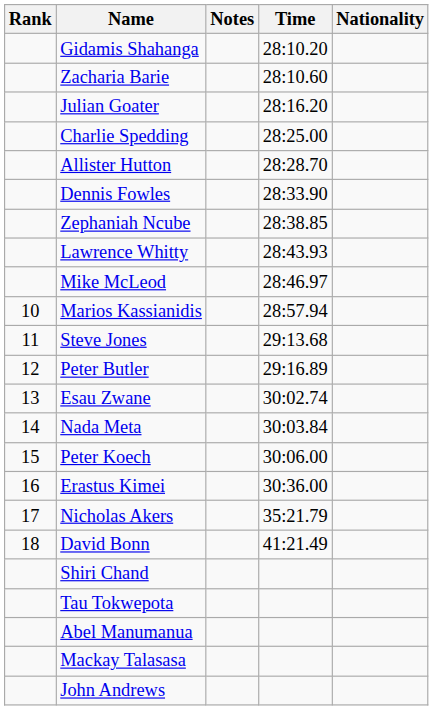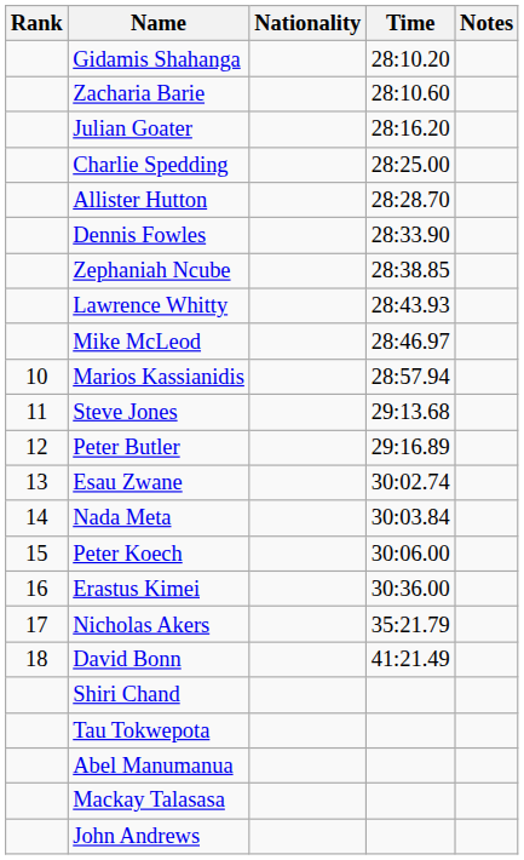 <table class="wikitable sortable" style=" text-align:center">
 <tr>
 <th>Rank</th>
 <th>Name</th>
+<th>Nationality</th>
+<th>Time</th>
 <th>Notes</th>
-<th>Time</th>
-<th>Nationality</th>
 </tr>
 <tr>
 <td></td>
 <td align=left><a href='#'>Gidamis Shahanga</a></td>
+<td align=left></td>
+<td>28:10.20</td>
 <td></td>
-<td>28:10.20</td>
-<td align=left></td>
 </tr>
 <tr>
 <td></td>
 <td align=left><a href='#'>Zacharia Barie</a></td>
+<td align=left></td>
+<td>28:10.60</td>
 <td></td>
-<td>28:10.60</td>
-<td align=left></td>
 </tr>
 <tr>
 <td></td>
 <td align=left><a href='#'>Julian Goater</a></td>
+<td align=left></td>
+<td>28:16.20</td>
 <td></td>
-<td>28:16.20</td>
-<td align=left></td>
 </tr>
 <tr>
 <td></td>
 <td align=left><a href='#'>Charlie Spedding</a></td>
+<td align=left></td>
+<td>28:25.00</td>
 <td></td>
-<td>28:25.00</td>
-<td align=left></td>
 </tr>
 <tr>
 <td></td>
 <td align=left><a href='#'>Allister Hutton</a></td>
+<td align=left></td>
+<td>28:28.70</td>
 <td></td>
-<td>28:28.70</td>
-<td align=left></td>
 </tr>
 <tr>
 <td></td>
 <td align=left><a href='#'>Dennis Fowles</a></td>
+<td align=left></td>
+<td>28:33.90</td>
 <td></td>
-<td>28:33.90</td>
-<td align=left></td>
 </tr>
 <tr>
 <td></td>
 <td align=left><a href='#'>Zephaniah Ncube</a></td>
+<td align=left></td>
+<td>28:38.85</td>
 <td></td>
-<td>28:38.85</td>
-<td align=left></td>
 </tr>
 <tr>
 <td></td>
 <td align=left><a href='#'>Lawrence Whitty</a></td>
+<td align=left></td>
+<td>28:43.93</td>
 <td></td>
-<td>28:43.93</td>
-<td align=left></td>
 </tr>
 <tr>
 <td></td>
 <td align=left><a href='#'>Mike McLeod</a></td>
+<td align=left></td>
+<td>28:46.97</td>
 <td></td>
-<td>28:46.97</td>
-<td align=left></td>
 </tr>
 <tr>
 <td>10</td>
 <td align=left><a href='#'>Marios Kassianidis</a></td>
+<td align=left></td>
+<td>28:57.94</td>
 <td></td>
-<td>28:57.94</td>
-<td align=left></td>
 </tr>
 <tr>
 <td>11</td>
 <td align=left><a href='#'>Steve Jones</a></td>
+<td align=left></td>
+<td>29:13.68</td>
 <td></td>
-<td>29:13.68</td>
-<td align=left></td>
 </tr>
 <tr>
 <td>12</td>
 <td align=left><a href='#'>Peter Butler</a></td>
+<td align=left></td>
+<td>29:16.89</td>
 <td></td>
-<td>29:16.89</td>
-<td align=left></td>
 </tr>
 <tr>
 <td>13</td>
 <td align=left><a href='#'>Esau Zwane</a></td>
+<td align=left></td>
+<td>30:02.74</td>
 <td></td>
-<td>30:02.74</td>
-<td align=left></td>
 </tr>
 <tr>
 <td>14</td>
 <td align=left><a href='#'>Nada Meta</a></td>
+<td align=left></td>
+<td>30:03.84</td>
 <td></td>
-<td>30:03.84</td>
-<td align=left></td>
 </tr>
 <tr>
 <td>15</td>
 <td align=left><a href='#'>Peter Koech</a></td>
+<td align=left></td>
+<td>30:06.00</td>
 <td></td>
-<td>30:06.00</td>
-<td align=left></td>
 </tr>
 <tr>
 <td>16</td>
 <td align=left><a href='#'>Erastus Kimei</a></td>
+<td align=left></td>
+<td>30:36.00</td>
 <td></td>
-<td>30:36.00</td>
-<td align=left></td>
 </tr>
 <tr>
 <td>17</td>
 <td align=left><a href='#'>Nicholas Akers</a></td>
+<td align=left></td>
+<td>35:21.79</td>
 <td></td>
-<td>35:21.79</td>
-<td align=left></td>
 </tr>
 <tr>
 <td>18</td>
 <td align=left><a href='#'>David Bonn</a></td>
+<td align=left></td>
+<td>41:21.49</td>
 <td></td>
-<td>41:21.49</td>
-<td align=left></td>
 </tr>
 <tr>
 <td></td>
 <td align=left><a href='#'>Shiri Chand</a></td>
+<td align=left></td>
 <td></td>
 <td></td>
-<td align=left></td>
 </tr>
 <tr>
 <td></td>
 <td align=left><a href='#'>Tau Tokwepota</a></td>
+<td align=left></td>
 <td></td>
 <td></td>
-<td align=left></td>
 </tr>
 <tr>
 <td></td>
 <td align=left><a href='#'>Abel Manumanua</a></td>
+<td align=left></td>
 <td></td>
 <td></td>
-<td align=left></td>
 </tr>
 <tr>
 <td></td>
 <td align=left><a href='#'>Mackay Talasasa</a></td>
+<td align=left></td>
 <td></td>
 <td></td>
-<td align=left></td>
 </tr>
 <tr>
 <td></td>
 <td align=left><a href='#'>John Andrews</a></td>
+<td align=left></td>
 <td></td>
 <td></td>
-<td align=left></td>
 </tr>
 </table>
